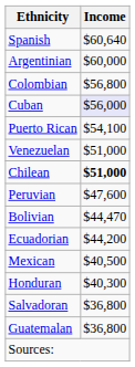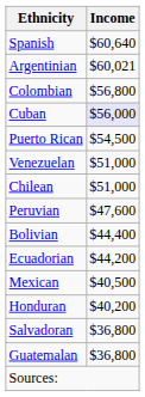 <table class="wikitable sortable" style="float:right; margin-left:1em; font-size:88%">
 <tr>
 <th>Ethnicity</th>
 <th>Income</th>
 </tr>
 <tr>
 <td><a href='#'>Spanish</a></td>
 <td style="text-align:right;">$60,640</td>
 </tr>
 <tr>
 <td><a href='#'>Argentinian</a></td>
-<td style="text-align:right;">$60,000</td>
+<td style="text-align:right;">$60,021</td>
 </tr>
 <tr>
 <td><a href='#'>Colombian</a></td>
 <td style="text-align:right;">$56,800</td>
 </tr>
 <tr>
 <td><a href='#'>Cuban</a></td>
 <td style="background: lavender; text-align:right;">$56,000</td>
 </tr>
 <tr>
 <td><a href='#'>Puerto Rican</a></td>
-<td style="text-align:right;">$54,100</td>
+<td style="text-align:right;">$54,500</td>
 </tr>
 <tr>
 <td><a href='#'>Venezuelan</a></td>
 <td style="text-align:right;">$51,000</td>
 </tr>
 <tr>
 <td><a href='#'>Chilean</a></td>
-<td style="text-align:right;"><strong>$51,000</strong></td>
+<td style="text-align:right;">$51,000</td>
 </tr>
 <tr>
 <td><a href='#'>Peruvian</a></td>
 <td style="text-align:right;">$47,600</td>
 </tr>
 <tr>
 <td><a href='#'>Bolivian</a></td>
-<td style="text-align:right;">$44,470</td>
+<td style="text-align:right;">$44,400</td>
 </tr>
 <tr>
 <td><a href='#'>Ecuadorian</a></td>
 <td style="text-align:right;">$44,200</td>
 </tr>
 <tr>
 <td><a href='#'>Mexican</a></td>
 <td style="text-align:right;">$40,500</td>
 </tr>
 <tr>
 <td><a href='#'>Honduran</a></td>
-<td style="text-align:right;">$40,300</td>
+<td style="text-align:right;">$40,200</td>
 </tr>
 <tr>
 <td><a href='#'>Salvadoran</a></td>
 <td style="text-align:right;">$36,800</td>
 </tr>
 <tr>
 <td><a href='#'>Guatemalan</a></td>
 <td style="text-align:right;">$36,800</td>
 </tr>
 <tr class="sortbottom">
 <td colspan=3>Sources:</td>
 </tr>
 </table>
